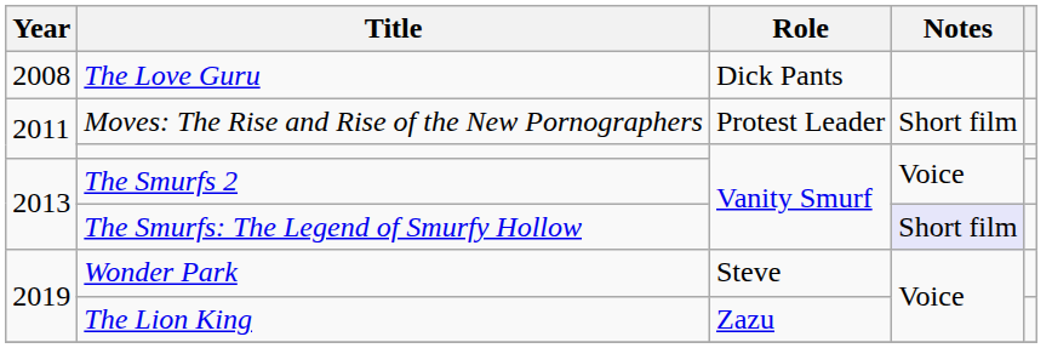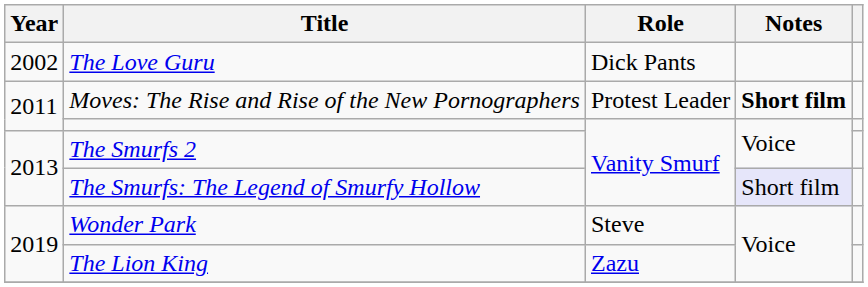 <table class="wikitable sortable unsortable">
 <tr>
 <th>Year</th>
 <th>Title</th>
 <th>Role</th>
 <th class="unsortable">Notes</th>
 <th></th>
 </tr>
 <tr>
-<td>2008</td>
+<td>2002</td>
 <td><em><a href='#'>The Love Guru</a></em></td>
 <td>Dick Pants</td>
 <td></td>
 <td style="text-align:center;"></td>
 </tr>
 <tr>
 <td rowspan="2">2011</td>
 <td><em>Moves: The Rise and Rise of the New Pornographers</em></td>
 <td>Protest Leader</td>
-<td>Short film</td>
+<td><strong>Short film</strong></td>
 <td style="text-align:center;"></td>
 </tr>
 <tr>
 <td><em></em></td>
 <td rowspan="3"><a href='#'>Vanity Smurf</a></td>
 <td rowspan="2">Voice</td>
 <td style="text-align:center;"></td>
 </tr>
 <tr>
 <td rowspan="2">2013</td>
 <td><em><a href='#'>The Smurfs 2</a></em></td>
 <td style="text-align:center;"></td>
 </tr>
 <tr>
 <td><em><a href='#'>The Smurfs: The Legend of Smurfy Hollow</a></em></td>
 <td style="background: lavender;">Short film</td>
 <td style="text-align:center;"></td>
 </tr>
 <tr>
 <td rowspan="2">2019</td>
 <td><em><a href='#'>Wonder Park</a></em></td>
 <td>Steve</td>
 <td rowspan="2">Voice</td>
 <td style="text-align:center;"></td>
 </tr>
 <tr>
 <td><em><a href='#'>The Lion King</a></em></td>
 <td><a href='#'>Zazu</a></td>
 <td style="text-align:center;"></td>
 </tr>
 <tr>
 </tr>
 </table>
